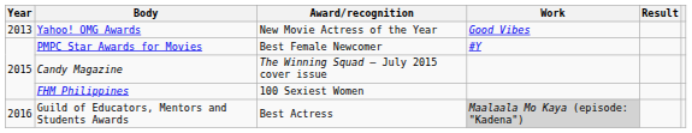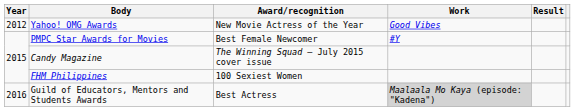 <table class="wikitable">
 <tr>
 <th>Year</th>
 <th>Body</th>
 <th>Award/recognition</th>
 <th>Work</th>
 <th>Result</th>
 <th scope="col" class="unsortable"></th>
 </tr>
 <tr>
-<td>2013</td>
+<td>2012</td>
 <td><a href='#'>Yahoo! OMG Awards</a></td>
 <td>New Movie Actress of the Year</td>
 <td><em><a href='#'>Good Vibes</a></em></td>
 <td></td>
 <td></td>
 </tr>
 <tr>
 <td rowspan="3">2015</td>
 <td><a href='#'>PMPC Star Awards for Movies</a></td>
 <td>Best Female Newcomer</td>
 <td><em><a href='#'>#Y</a></em></td>
 <td></td>
 <td></td>
 </tr>
 <tr>
 <td><em>Candy Magazine</em></td>
 <td><em>The Winning Squad</em> – July 2015 cover issue</td>
 <td></td>
 <td></td>
 <td></td>
 </tr>
 <tr>
 <td><em><a href='#'>FHM Philippines</a></em></td>
 <td>100 Sexiest Women</td>
 <td></td>
 <td></td>
 <td></td>
 </tr>
 <tr>
 <td>2016</td>
 <td>Guild of Educators, Mentors and Students Awards</td>
 <td>Best Actress</td>
 <td style="background: lightgrey;"><em>Maalaala Mo Kaya</em> (episode: "Kadena")</td>
 <td></td>
 <td></td>
 </tr>
 </table>
